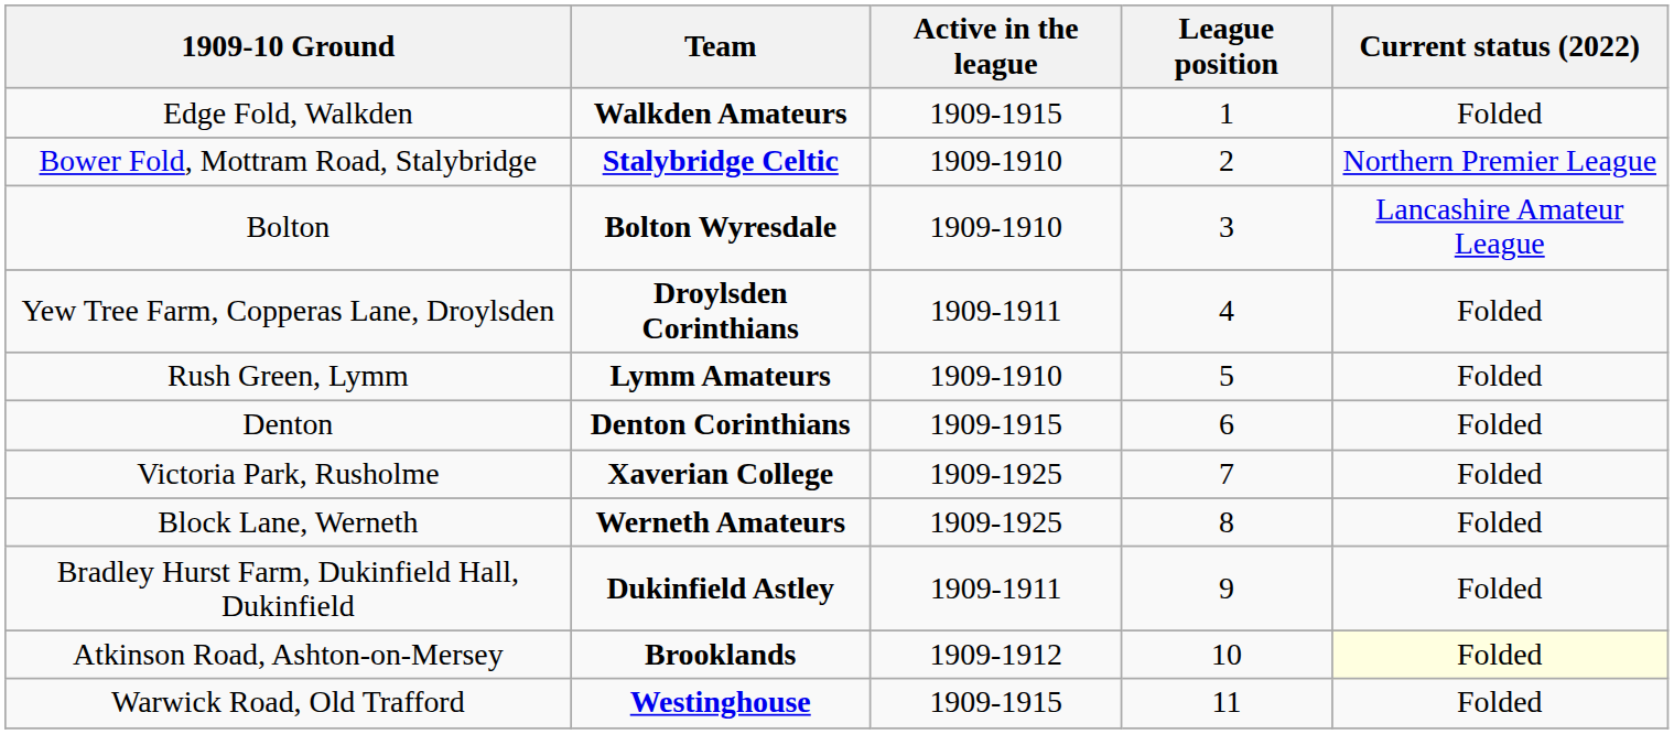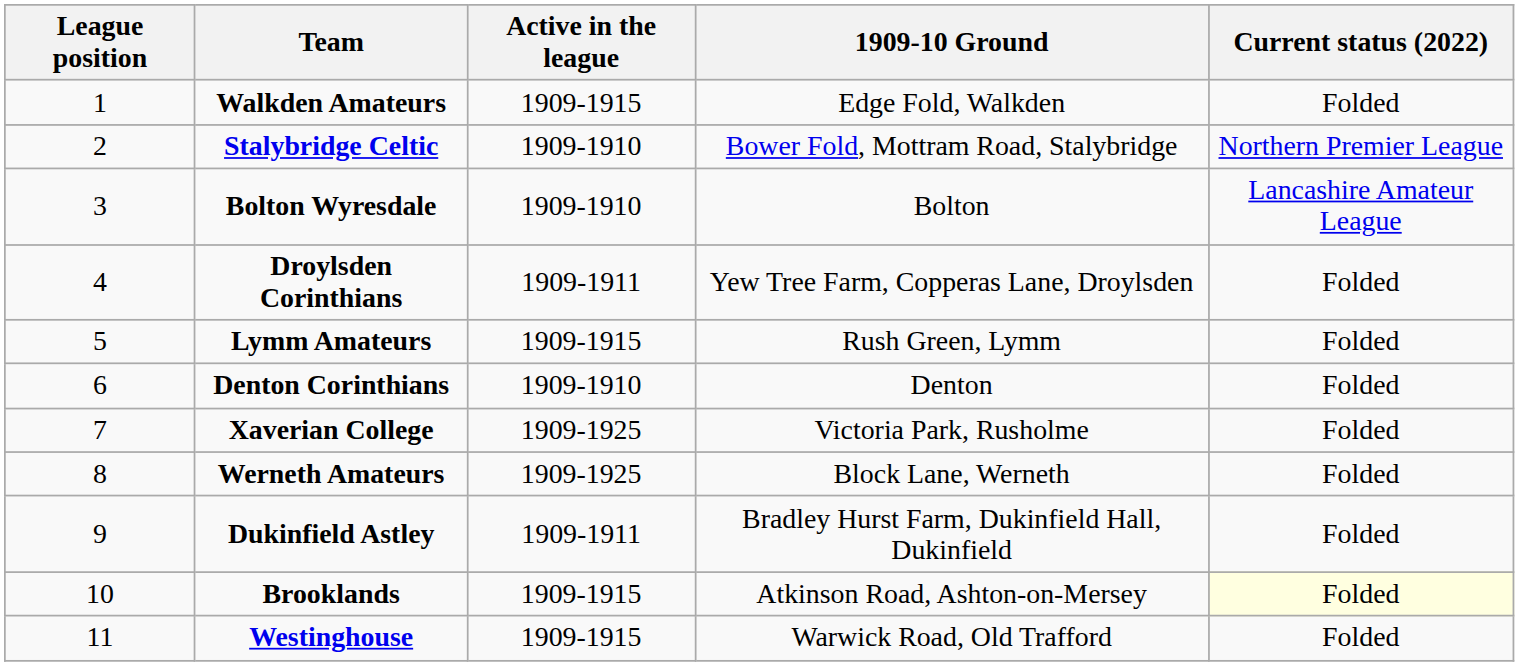 <table class="wikitable" style="text-align: center">
 <tr>
-<th>1909-10 Ground</th>
+<th>League position</th>
 <th>Team</th>
 <th>Active in the league</th>
-<th>League position</th>
+<th>1909-10 Ground</th>
 <th>Current status (2022)</th>
 </tr>
 <tr>
-<td>Edge Fold, Walkden</td>
+<td>1</td>
 <td><strong>Walkden Amateurs</strong></td>
 <td>1909-1915</td>
-<td>1</td>
+<td>Edge Fold, Walkden</td>
 <td>Folded</td>
 </tr>
 <tr>
-<td><a href='#'>Bower Fold</a>, Mottram Road, Stalybridge</td>
+<td>2</td>
 <td><strong><a href='#'>Stalybridge Celtic</a></strong></td>
 <td>1909-1910</td>
-<td>2</td>
+<td><a href='#'>Bower Fold</a>, Mottram Road, Stalybridge</td>
 <td><a href='#'>Northern Premier League</a></td>
 </tr>
 <tr>
-<td>Bolton</td>
+<td>3</td>
 <td><strong>Bolton Wyresdale</strong></td>
 <td>1909-1910</td>
-<td>3</td>
+<td>Bolton</td>
 <td><a href='#'>Lancashire Amateur League</a></td>
 </tr>
 <tr>
-<td>Yew Tree Farm, Copperas Lane, Droylsden</td>
+<td>4</td>
 <td><strong>Droylsden Corinthians</strong></td>
 <td>1909-1911</td>
-<td>4</td>
+<td>Yew Tree Farm, Copperas Lane, Droylsden</td>
 <td>Folded</td>
 </tr>
 <tr>
+<td>5</td>
+<td><strong>Lymm Amateurs</strong></td>
+<td>1909-1915</td>
 <td>Rush Green, Lymm</td>
-<td><strong>Lymm Amateurs</strong></td>
-<td>1909-1910</td>
-<td>5</td>
 <td>Folded</td>
 </tr>
 <tr>
+<td>6</td>
+<td><strong>Denton Corinthians</strong></td>
+<td>1909-1910</td>
 <td>Denton</td>
-<td><strong>Denton Corinthians</strong></td>
-<td>1909-1915</td>
-<td>6</td>
 <td>Folded</td>
 </tr>
 <tr>
-<td>Victoria Park, Rusholme</td>
+<td>7</td>
 <td><strong>Xaverian College</strong></td>
 <td>1909-1925</td>
-<td>7</td>
+<td>Victoria Park, Rusholme</td>
 <td>Folded</td>
 </tr>
 <tr>
-<td>Block Lane, Werneth</td>
+<td>8</td>
 <td><strong>Werneth Amateurs</strong></td>
 <td>1909-1925</td>
-<td>8</td>
+<td>Block Lane, Werneth</td>
 <td>Folded</td>
 </tr>
 <tr>
-<td>Bradley Hurst Farm, Dukinfield Hall, Dukinfield</td>
+<td>9</td>
 <td><strong>Dukinfield Astley</strong></td>
 <td>1909-1911</td>
-<td>9</td>
+<td>Bradley Hurst Farm, Dukinfield Hall, Dukinfield</td>
 <td>Folded</td>
 </tr>
 <tr>
+<td>10</td>
+<td><strong>Brooklands</strong></td>
+<td>1909-1915</td>
 <td>Atkinson Road, Ashton-on-Mersey</td>
-<td><strong>Brooklands</strong></td>
-<td>1909-1912</td>
-<td>10</td>
 <td style="background: lightyellow;">Folded</td>
 </tr>
 <tr>
-<td>Warwick Road, Old Trafford</td>
+<td>11</td>
 <td><strong><a href='#'>Westinghouse</a></strong></td>
 <td>1909-1915</td>
-<td>11</td>
+<td>Warwick Road, Old Trafford</td>
 <td>Folded</td>
 </tr>
 </table>
